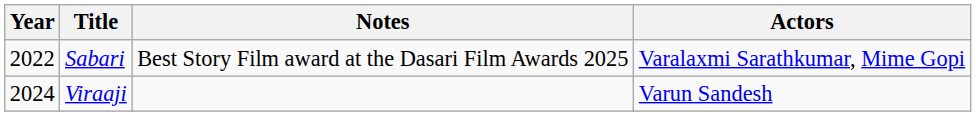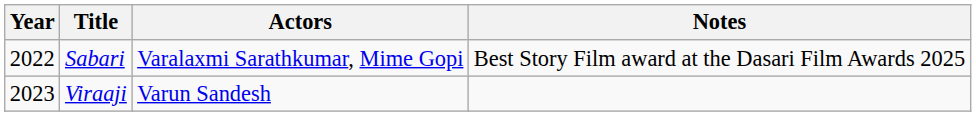 <table class="wikitable sortable">
 <tr>
 <th>Year</th>
 <th>Title</th>
+<th>Actors</th>
 <th>Notes</th>
-<th>Actors</th>
 </tr>
 <tr>
 <td>2022</td>
 <td><em><a href='#'>Sabari</a></em></td>
+<td><a href='#'>Varalaxmi Sarathkumar</a>, <a href='#'>Mime Gopi</a></td>
 <td>Best Story Film award at the Dasari Film Awards 2025</td>
-<td><a href='#'>Varalaxmi Sarathkumar</a>, <a href='#'>Mime Gopi</a></td>
 </tr>
 <tr>
-<td>2024</td>
+<td>2023</td>
 <td><em><a href='#'>Viraaji</a></em></td>
+<td><a href='#'>Varun Sandesh</a></td>
 <td></td>
-<td><a href='#'>Varun Sandesh</a></td>
 </tr>
 </table>
